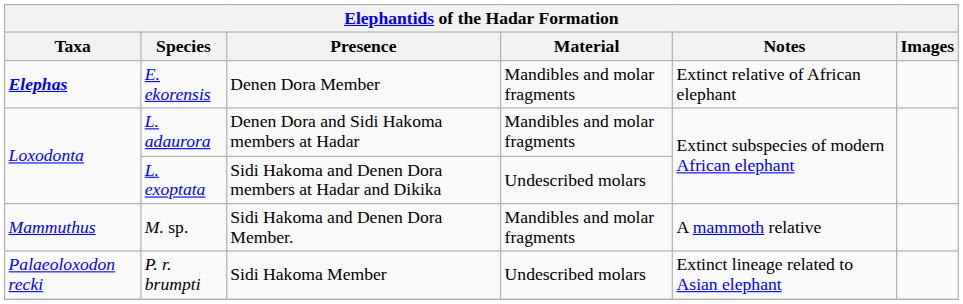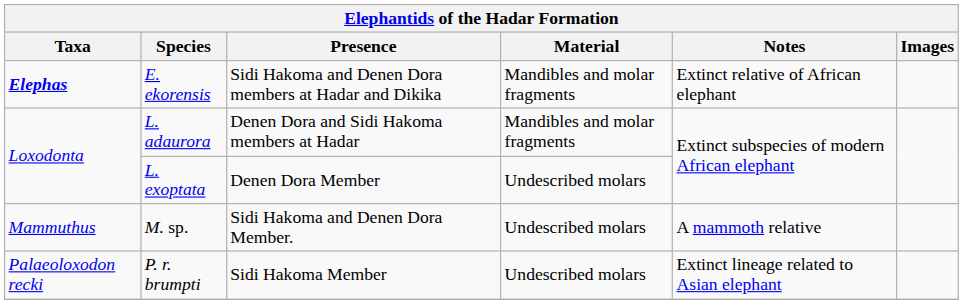 <table class="wikitable" align="center">
 <tr>
 <th colspan="6" align="center"><strong><a href='#'>Elephantids</a></strong> of the Hadar Formation</th>
 </tr>
 <tr>
 <th>Taxa</th>
 <th>Species</th>
 <th>Presence</th>
 <th>Material</th>
 <th>Notes</th>
 <th>Images</th>
 </tr>
 <tr>
 <td><strong><em><a href='#'>Elephas</a></em></strong></td>
 <td><em><a href='#'>E. ekorensis</a></em></td>
-<td>Denen Dora Member</td>
+<td>Sidi Hakoma and Denen Dora members at Hadar and Dikika</td>
 <td>Mandibles and molar fragments</td>
 <td>Extinct relative of African elephant</td>
 <td></td>
 </tr>
 <tr>
 <td rowspan = "2"><em><a href='#'>Loxodonta</a></em></td>
 <td><em><a href='#'>L. adaurora</a></em></td>
 <td>Denen Dora and Sidi Hakoma members at Hadar</td>
 <td>Mandibles and molar fragments</td>
 <td rowspan = "2">Extinct subspecies of modern <a href='#'>African elephant</a></td>
 <td rowspan = "2"></td>
 </tr>
 <tr>
 <td><em><a href='#'>L. exoptata</a></em></td>
-<td>Sidi Hakoma and Denen Dora members at Hadar and Dikika</td>
+<td>Denen Dora Member</td>
 <td>Undescribed molars</td>
 </tr>
 <tr>
 <td><em><a href='#'>Mammuthus</a></em></td>
 <td><em>M.</em> sp.</td>
 <td>Sidi Hakoma and Denen Dora Member.</td>
-<td>Mandibles and molar fragments</td>
+<td>Undescribed molars</td>
 <td>A <a href='#'>mammoth</a> relative</td>
 <td></td>
 </tr>
 <tr>
 <td><em><a href='#'>Palaeoloxodon recki</a></em></td>
 <td><em>P. r. brumpti</em></td>
 <td>Sidi Hakoma Member</td>
 <td>Undescribed molars</td>
 <td>Extinct lineage related to <a href='#'>Asian elephant</a></td>
 <td></td>
 </tr>
 <tr>
 </tr>
 </table>
